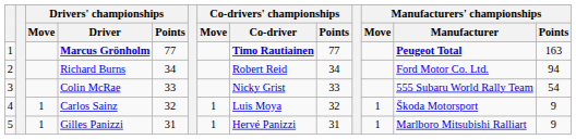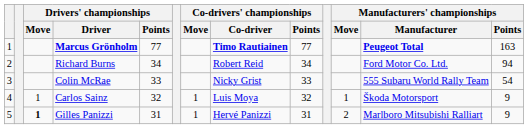 <table class="wikitable" style="font-size:85%;">
 <tr>
 <th rowspan="2"></th>
 <th rowspan="7" style="width:5px;"></th>
 <th colspan="3">Drivers' championships</th>
 <th rowspan="7" style="width:5px;"></th>
 <th colspan="3" nowrap>Co-drivers' championships</th>
 <th rowspan="7" style="width:5px;"></th>
 <th colspan="3" nowrap>Manufacturers' championships</th>
 </tr>
 <tr>
 <th>Move</th>
 <th>Driver</th>
 <th>Points</th>
 <th>Move</th>
 <th>Co-driver</th>
 <th>Points</th>
 <th>Move</th>
 <th>Manufacturer</th>
 <th>Points</th>
 </tr>
 <tr>
 <td align="center">1</td>
 <td align="center"></td>
 <td> <strong><a href='#'>Marcus Grönholm</a></strong></td>
 <td align="center">77</td>
 <td align="center"></td>
 <td> <strong><a href='#'>Timo Rautiainen</a></strong></td>
 <td align="center">77</td>
 <td align="center"></td>
 <td> <strong><a href='#'>Peugeot Total</a></strong></td>
 <td align="center">163</td>
 </tr>
 <tr>
 <td align="center">2</td>
 <td align="center"></td>
 <td> <a href='#'>Richard Burns</a></td>
 <td align="center">34</td>
 <td align="center"></td>
 <td> <a href='#'>Robert Reid</a></td>
 <td align="center">34</td>
 <td align="center"></td>
 <td> <a href='#'>Ford Motor Co. Ltd.</a></td>
 <td align="center">94</td>
 </tr>
 <tr>
 <td align="center">3</td>
 <td align="center"></td>
 <td> <a href='#'>Colin McRae</a></td>
 <td align="center">33</td>
 <td align="center"></td>
 <td> <a href='#'>Nicky Grist</a></td>
 <td align="center">33</td>
 <td align="center"></td>
 <td> <a href='#'>555 Subaru World Rally Team</a></td>
 <td align="center">54</td>
 </tr>
 <tr>
 <td align="center">4</td>
 <td align="center"> 1</td>
 <td> <a href='#'>Carlos Sainz</a></td>
 <td align="center">32</td>
 <td align="center"> 1</td>
 <td> <a href='#'>Luis Moya</a></td>
 <td align="center">32</td>
 <td align="center"> 1</td>
 <td> <a href='#'>Škoda Motorsport</a></td>
 <td align="center">9</td>
 </tr>
 <tr>
 <td align="center">5</td>
-<td align="center"> 1</td>
+<td align="center"><strong> 1</strong></td>
 <td> <a href='#'>Gilles Panizzi</a></td>
 <td align="center">31</td>
 <td align="center"> 1</td>
 <td> <a href='#'>Hervé Panizzi</a></td>
 <td align="center">31</td>
-<td align="center"> 1</td>
+<td align="center"> 2</td>
 <td> <a href='#'>Marlboro Mitsubishi Ralliart</a></td>
 <td align="center">9</td>
 </tr>
 </table>
